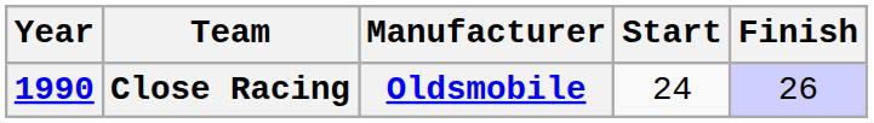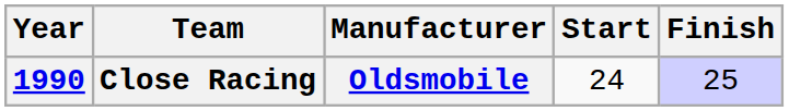 <table class="wikitable" style="font-size: 90%;">
 <tr>
 <th>Year</th>
 <th>Team</th>
 <th>Manufacturer</th>
 <th>Start</th>
 <th>Finish</th>
 </tr>
 <tr>
 <th><a href='#'>1990</a></th>
 <th>Close Racing</th>
 <th><a href='#'>Oldsmobile</a></th>
 <td align=center>24</td>
-<td align=center style="background:#CFCFFF;">26</td>
+<td align=center style="background:#CFCFFF;">25</td>
 </tr>
 </table>
